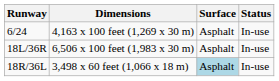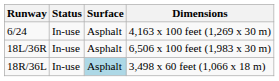 <table class="wikitable">
 <tr>
 <th>Runway</th>
+<th>Status</th>
+<th>Surface</th>
 <th>Dimensions</th>
-<th>Surface</th>
-<th>Status</th>
 </tr>
 <tr>
 <td>6/24</td>
+<td>In-use</td>
+<td>Asphalt</td>
 <td>4,163 x 100 feet (1,269 x 30 m)</td>
-<td>Asphalt</td>
-<td>In-use</td>
 </tr>
 <tr>
 <td>18L/36R</td>
+<td>In-use</td>
+<td>Asphalt</td>
 <td>6,506 x 100 feet (1,983 x 30 m)</td>
-<td>Asphalt</td>
-<td>In-use</td>
 </tr>
 <tr>
 <td>18R/36L</td>
+<td>In-use</td>
+<td style="background: lightblue;">Asphalt</td>
 <td>3,498 x 60 feet (1,066 x 18 m)</td>
-<td style="background: lightblue;">Asphalt</td>
-<td>In-use</td>
 </tr>
 </table>
